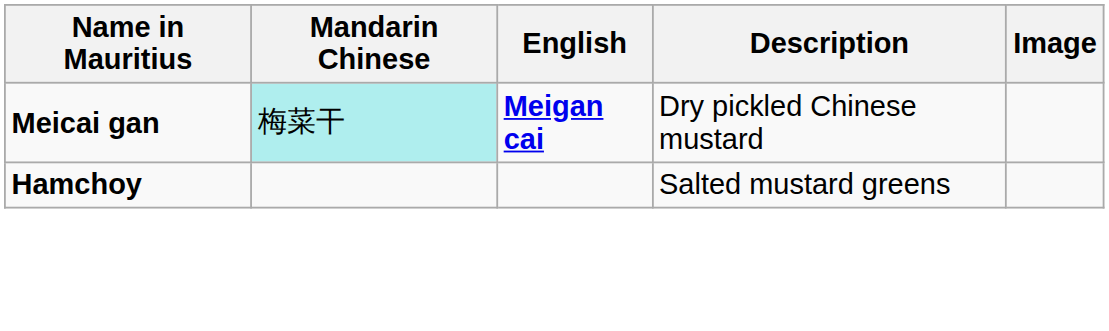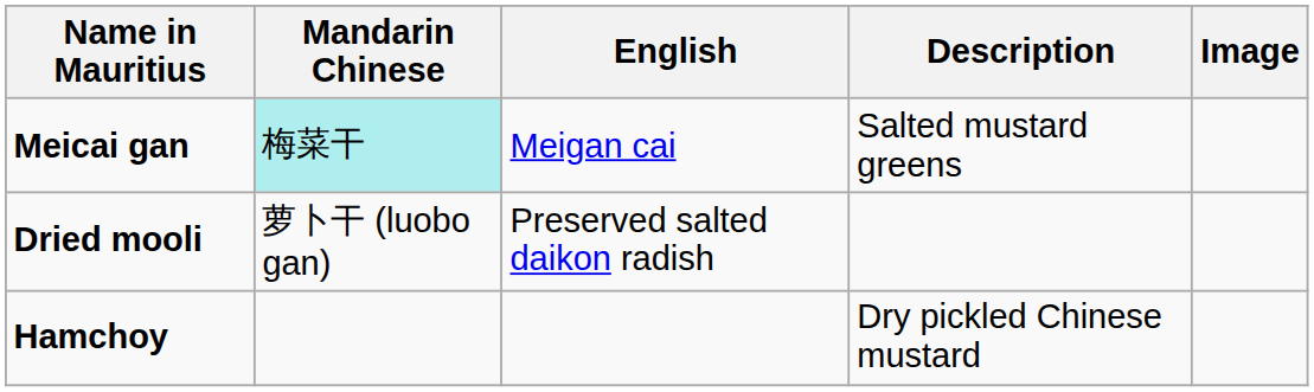 <table class="wikitable">
 <tr>
 <th>Name in Mauritius</th>
 <th>Mandarin Chinese</th>
 <th>English</th>
 <th>Description</th>
 <th>Image</th>
 </tr>
 <tr>
 <td><strong>Meicai gan</strong></td>
 <td style="background: paleturquoise;">梅菜干</td>
-<td><strong><a href='#'>Meigan cai</a></strong></td>
-<td>Dry pickled Chinese mustard</td>
+<td><a href='#'>Meigan cai</a></td>
+<td>Salted mustard greens</td>
+<td></td>
+</tr>
+<tr>
+<td><strong>Dried mooli</strong></td>
+<td>萝卜干 (luobo gan)</td>
+<td>Preserved salted <a href='#'>daikon</a> radish</td>
+<td></td>
 <td></td>
 </tr>
 <tr>
 <td><strong>Hamchoy</strong></td>
 <td></td>
 <td></td>
-<td>Salted mustard greens</td>
+<td>Dry pickled Chinese mustard</td>
 <td></td>
 </tr>
 </table>
